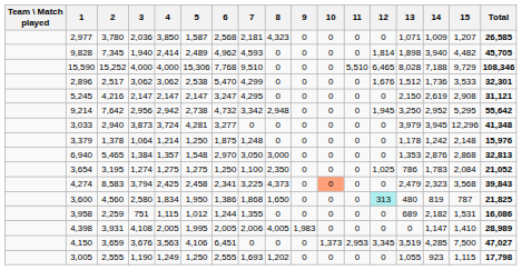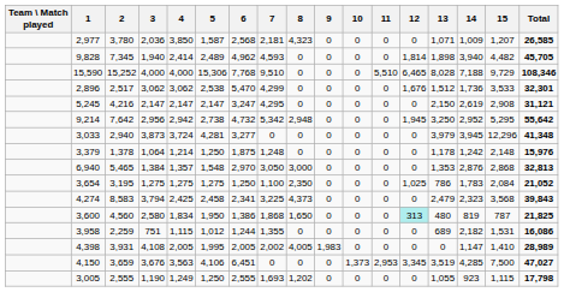 <table class="wikitable sortable" style="font-size: 74%; text-align:center;">
 <tr>
 <th style="width:76px;">Team \ Match played</th>
 <th align=center>1</th>
 <th align=center>2</th>
 <th align=center>3</th>
 <th align=center>4</th>
 <th align=center>5</th>
 <th align=center>6</th>
 <th align=center>7</th>
 <th align=center>8</th>
 <th align=center>9</th>
 <th align=center>10</th>
 <th align=center>11</th>
 <th align=center>12</th>
 <th align=center>13</th>
 <th align=center>14</th>
 <th align=center>15</th>
 <th align=center>Total</th>
 </tr>
 <tr align=center>
 <td align=left></td>
 <td>2,977</td>
 <td>3,780</td>
 <td>2,036</td>
 <td>3,850</td>
 <td>1,587</td>
 <td>2,568</td>
 <td>2,181</td>
 <td>4,323</td>
 <td>0</td>
 <td>0</td>
 <td>0</td>
 <td>0</td>
 <td>1,071</td>
 <td>1,009</td>
 <td>1,207</td>
 <td><strong>26,585</strong></td>
 </tr>
 <tr align=center>
 <td align=left></td>
 <td>9,828</td>
 <td>7,345</td>
 <td>1,940</td>
 <td>2,414</td>
 <td>2,489</td>
 <td>4,962</td>
 <td>4,593</td>
 <td>0</td>
 <td>0</td>
 <td>0</td>
 <td>0</td>
 <td>1,814</td>
 <td>1,898</td>
 <td>3,940</td>
 <td>4,482</td>
 <td><strong>45,705</strong></td>
 </tr>
 <tr align=center>
 <td align=left></td>
 <td>15,590</td>
 <td>15,252</td>
 <td>4,000</td>
 <td>4,000</td>
 <td>15,306</td>
 <td>7,768</td>
 <td>9,510</td>
 <td>0</td>
 <td>0</td>
 <td>0</td>
 <td>5,510</td>
 <td>6,465</td>
 <td>8,028</td>
 <td>7,188</td>
 <td>9,729</td>
 <td><strong>108,346</strong></td>
 </tr>
 <tr align=center>
 <td align=left></td>
 <td>2,896</td>
 <td>2,517</td>
 <td>3,062</td>
 <td>3,062</td>
 <td>2,538</td>
 <td>5,470</td>
 <td>4,299</td>
 <td>0</td>
 <td>0</td>
 <td>0</td>
 <td>0</td>
 <td>1,676</td>
 <td>1,512</td>
 <td>1,736</td>
 <td>3,533</td>
 <td><strong>32,301</strong></td>
 </tr>
 <tr align=center>
 <td align=left></td>
 <td>5,245</td>
 <td>4,216</td>
 <td>2,147</td>
 <td>2,147</td>
 <td>2,147</td>
 <td>3,247</td>
 <td>4,295</td>
 <td>0</td>
 <td>0</td>
 <td>0</td>
 <td>0</td>
 <td>0</td>
 <td>2,150</td>
 <td>2,619</td>
 <td>2,908</td>
 <td><strong>31,121</strong></td>
 </tr>
 <tr align=center>
 <td align=left></td>
 <td>9,214</td>
 <td>7,642</td>
 <td>2,956</td>
 <td>2,942</td>
 <td>2,738</td>
 <td>4,732</td>
-<td>3,342</td>
+<td>5,342</td>
 <td>2,948</td>
 <td>0</td>
 <td>0</td>
 <td>0</td>
 <td>1,945</td>
 <td>3,250</td>
 <td>2,952</td>
 <td>5,295</td>
 <td><strong>55,642</strong></td>
 </tr>
 <tr align=center>
 <td align=left></td>
 <td>3,033</td>
 <td>2,940</td>
 <td>3,873</td>
 <td>3,724</td>
 <td>4,281</td>
 <td>3,277</td>
 <td>0</td>
 <td>0</td>
 <td>0</td>
 <td>0</td>
 <td>0</td>
 <td>0</td>
 <td>3,979</td>
 <td>3,945</td>
 <td>12,296</td>
 <td><strong>41,348</strong></td>
 </tr>
 <tr align=center>
 <td align=left></td>
 <td>3,379</td>
 <td>1,378</td>
 <td>1,064</td>
 <td>1,214</td>
 <td>1,250</td>
 <td>1,875</td>
 <td>1,248</td>
 <td>0</td>
 <td>0</td>
 <td>0</td>
 <td>0</td>
 <td>0</td>
 <td>1,178</td>
 <td>1,242</td>
 <td>2,148</td>
 <td><strong>15,976</strong></td>
 </tr>
 <tr align=center>
 <td align=left></td>
 <td>6,940</td>
 <td>5,465</td>
 <td>1,384</td>
 <td>1,357</td>
 <td>1,548</td>
 <td>2,970</td>
 <td>3,050</td>
 <td>3,000</td>
 <td>0</td>
 <td>0</td>
 <td>0</td>
 <td>0</td>
 <td>1,353</td>
 <td>2,876</td>
 <td>2,868</td>
 <td><strong>32,813</strong></td>
 </tr>
 <tr align=center>
 <td align=left></td>
 <td>3,654</td>
 <td>3,195</td>
-<td>1,274</td>
+<td>1,275</td>
 <td>1,275</td>
 <td>1,275</td>
 <td>1,250</td>
 <td>1,100</td>
 <td>2,350</td>
 <td>0</td>
 <td>0</td>
 <td>0</td>
 <td>1,025</td>
 <td>786</td>
 <td>1,783</td>
 <td>2,084</td>
 <td><strong>21,052</strong></td>
 </tr>
 <tr align=center>
 <td align=left></td>
 <td>4,274</td>
 <td>8,583</td>
 <td>3,794</td>
 <td>2,425</td>
 <td>2,458</td>
 <td>2,341</td>
 <td>3,225</td>
 <td>4,373</td>
 <td>0</td>
-<td style="background: lightsalmon;">0</td>
+<td>0</td>
 <td>0</td>
 <td>0</td>
 <td>2,479</td>
 <td>2,323</td>
 <td>3,568</td>
 <td><strong>39,843</strong></td>
 </tr>
 <tr align=center>
 <td align=left></td>
 <td>3,600</td>
 <td>4,560</td>
 <td>2,580</td>
 <td>1,834</td>
 <td>1,950</td>
 <td>1,386</td>
 <td>1,868</td>
 <td>1,650</td>
 <td>0</td>
 <td>0</td>
 <td>0</td>
 <td style="background: paleturquoise;">313</td>
 <td>480</td>
 <td>819</td>
 <td>787</td>
 <td><strong>21,825</strong></td>
 </tr>
 <tr align=center>
 <td align=left></td>
 <td>3,958</td>
 <td>2,259</td>
 <td>751</td>
 <td>1,115</td>
 <td>1,012</td>
 <td>1,244</td>
 <td>1,355</td>
 <td>0</td>
 <td>0</td>
 <td>0</td>
 <td>0</td>
 <td>0</td>
 <td>689</td>
 <td>2,182</td>
 <td>1,531</td>
 <td><strong>16,086</strong></td>
 </tr>
 <tr align=center>
 <td align=left></td>
 <td>4,398</td>
 <td>3,931</td>
 <td>4,108</td>
 <td>2,005</td>
 <td>1,995</td>
 <td>2,005</td>
-<td>2,006</td>
+<td>2,002</td>
 <td>4,005</td>
 <td>1,983</td>
 <td>0</td>
 <td>0</td>
 <td>0</td>
 <td>0</td>
 <td>1,147</td>
 <td>1,410</td>
 <td><strong>28,989</strong></td>
 </tr>
 <tr align=center>
 <td align=left></td>
 <td>4,150</td>
 <td>3,659</td>
 <td>3,676</td>
 <td>3,563</td>
 <td>4,106</td>
 <td>6,451</td>
 <td>0</td>
 <td>0</td>
 <td>0</td>
 <td>1,373</td>
 <td>2,953</td>
 <td>3,345</td>
 <td>3,519</td>
 <td>4,285</td>
 <td>7,500</td>
 <td><strong>47,027</strong></td>
 </tr>
 <tr align=center>
 <td align=left></td>
 <td>3,005</td>
 <td>2,555</td>
 <td>1,190</td>
 <td>1,249</td>
 <td>1,250</td>
 <td>2,555</td>
 <td>1,693</td>
 <td>1,202</td>
 <td>0</td>
 <td>0</td>
 <td>0</td>
 <td>0</td>
 <td>1,055</td>
 <td>923</td>
 <td>1,115</td>
 <td><strong>17,798</strong></td>
 </tr>
 </table>
